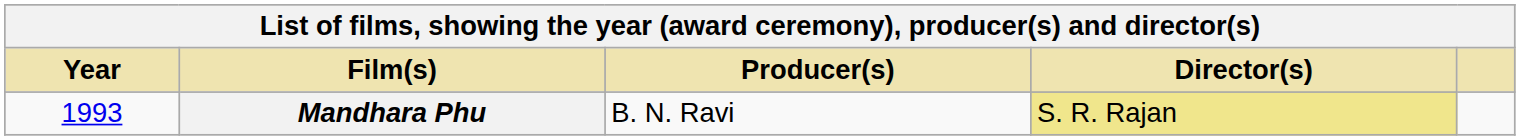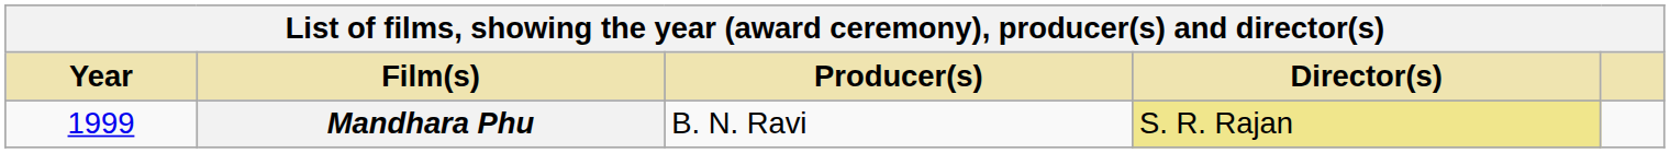 <table class="wikitable plainrowheaders" style="width:100%">
 <tr>
 <th colspan="5">List of films, showing the year (award ceremony), producer(s) and director(s)</th>
 </tr>
 <tr>
 <th scope="col" style="background-color:#EFE4B0;width:9%;">Year</th>
 <th scope="col" style="background-color:#EFE4B0;width:22%;">Film(s)</th>
 <th scope="col" style="background-color:#EFE4B0;width:22%;">Producer(s)</th>
 <th scope="col" style="background-color:#EFE4B0;width:22%;">Director(s)</th>
 <th scope="col" style="background-color:#EFE4B0;width:3%;" class="unsortable"></th>
 </tr>
 <tr>
-<td style="text-align:center;"><a href='#'>1993<br></a></td>
+<td style="text-align:center;"><a href='#'>1999<br></a></td>
 <th scope="row"><em>Mandhara Phu</em></th>
 <td>B. N. Ravi</td>
 <td style="background: khaki;">S. R. Rajan</td>
 <td align="center"></td>
 </tr>
 </table>
